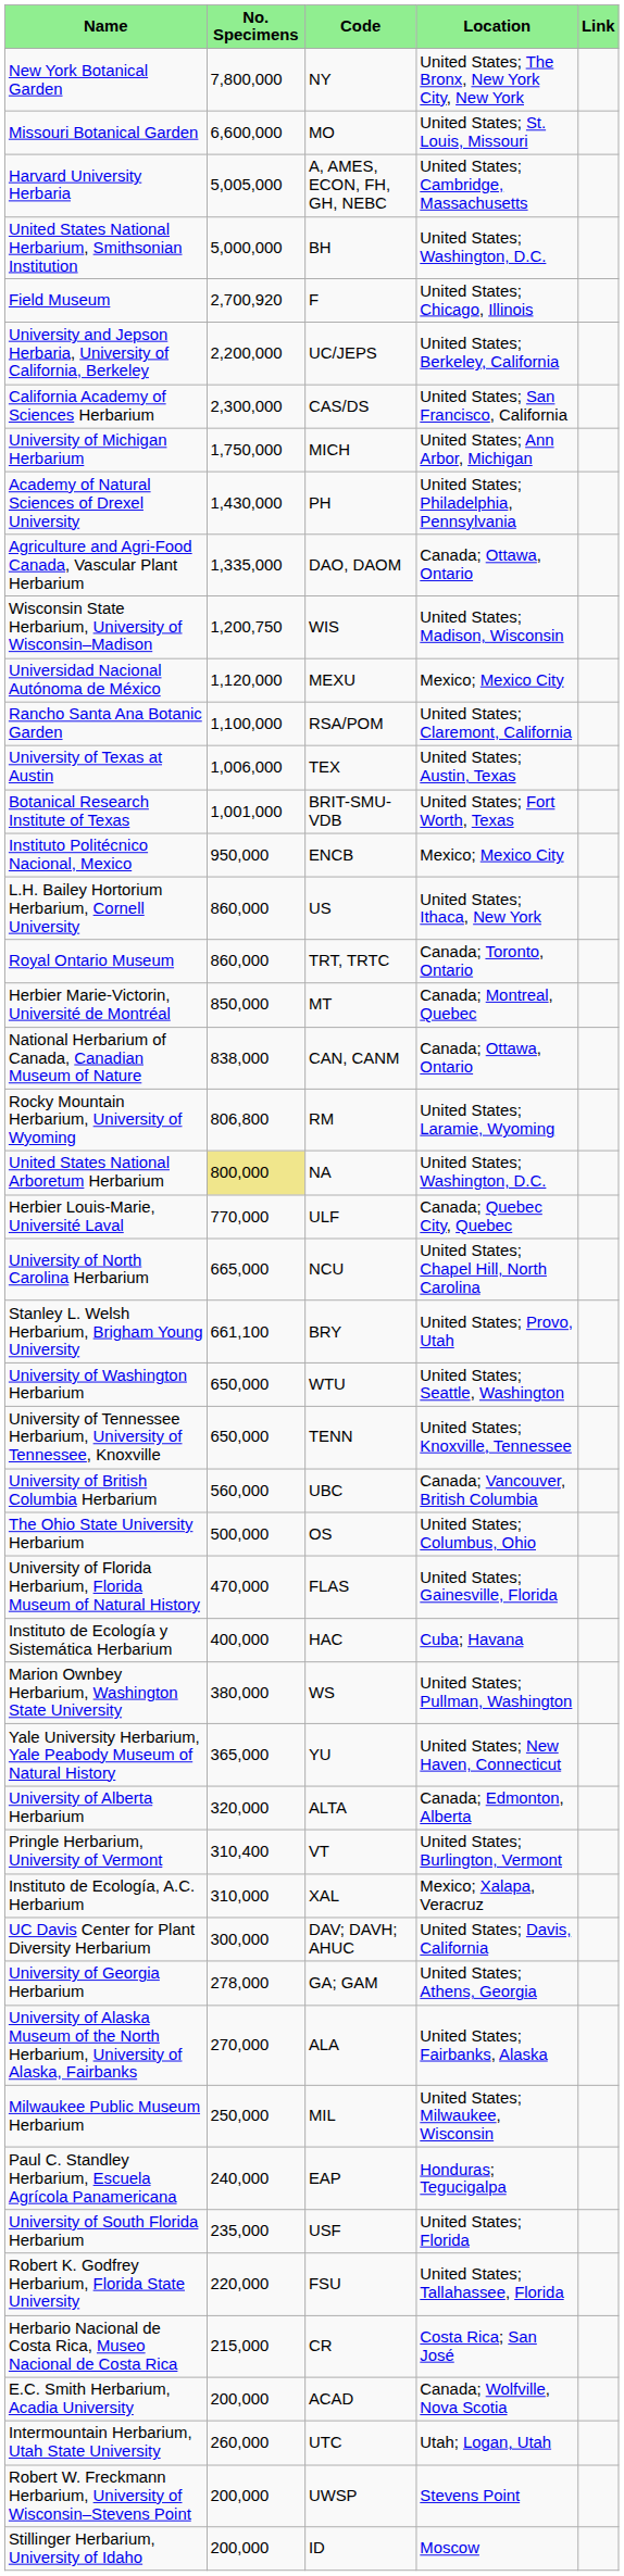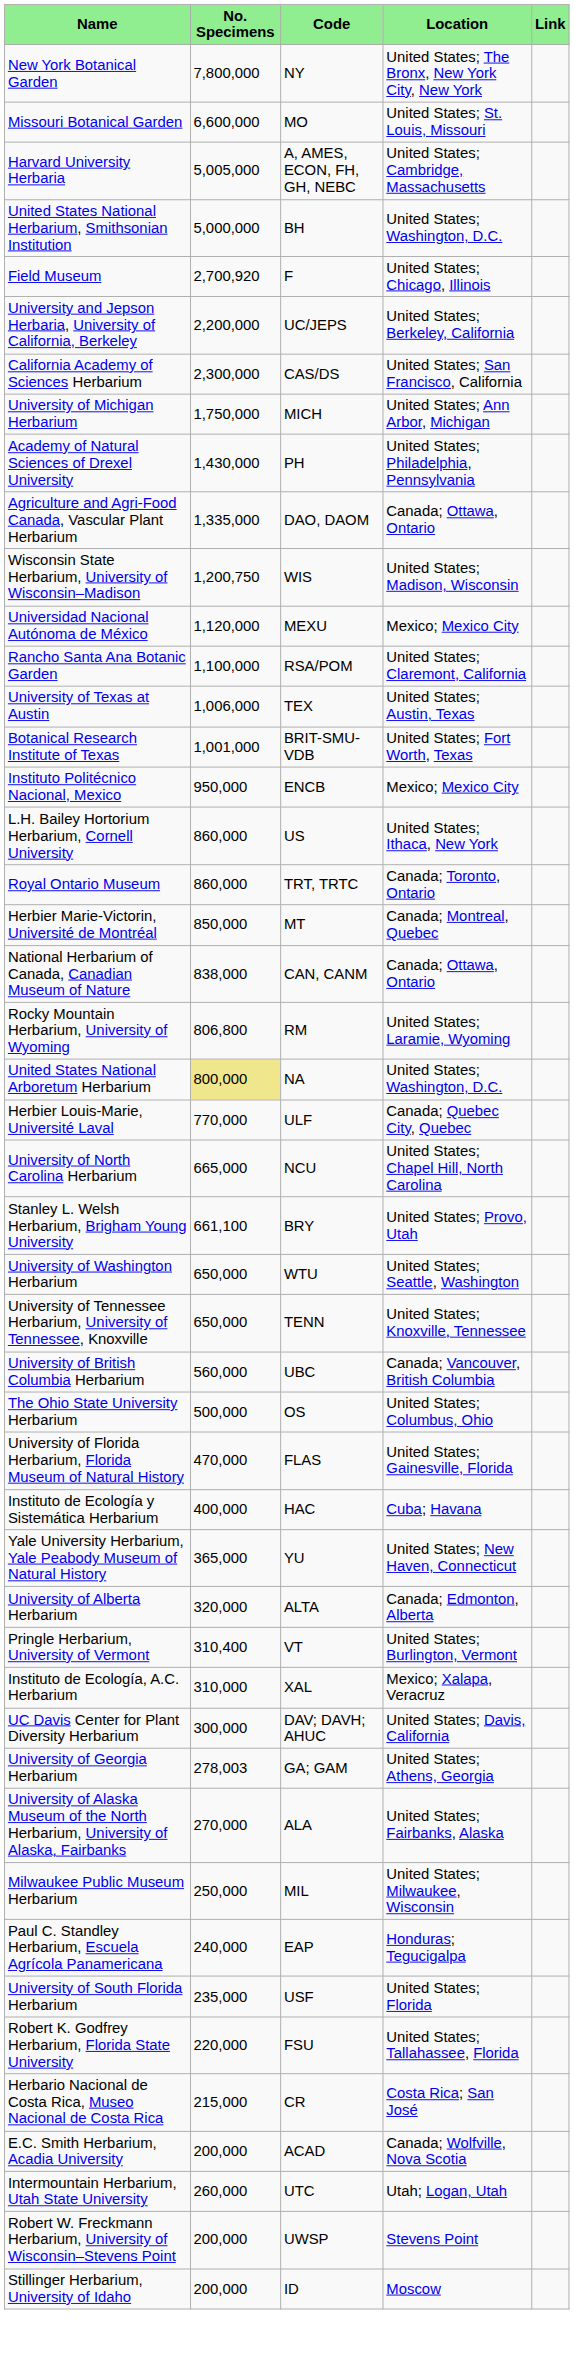 <table class="wikitable sortable">
 <tr>
 <th style="background:lightgreen" align="center">Name</th>
 <th style="background:lightgreen" align="center">No. Specimens</th>
 <th style="background:lightgreen" align="center">Code</th>
 <th style="background:lightgreen" align="center">Location</th>
 <th style="background:lightgreen" align="center">Link</th>
 </tr>
 <tr>
 <td><a href='#'>New York Botanical Garden</a></td>
 <td>7,800,000</td>
 <td>NY</td>
 <td>United States; <a href='#'>The Bronx</a>, <a href='#'>New York City</a>, <a href='#'>New York</a></td>
 <td></td>
 </tr>
 <tr>
 <td><a href='#'>Missouri Botanical Garden</a></td>
 <td>6,600,000</td>
 <td>MO</td>
 <td>United States; <a href='#'>St. Louis, Missouri</a></td>
 <td></td>
 </tr>
 <tr>
 <td><a href='#'>Harvard University Herbaria</a></td>
 <td>5,005,000</td>
 <td>A, AMES, ECON, FH, GH, NEBC</td>
 <td>United States; <a href='#'>Cambridge, Massachusetts</a></td>
 <td></td>
 </tr>
 <tr>
 <td><a href='#'>United States National Herbarium</a>, <a href='#'>Smithsonian Institution</a></td>
 <td>5,000,000</td>
 <td>BH</td>
 <td>United States; <a href='#'>Washington, D.C.</a></td>
 <td></td>
 </tr>
 <tr>
 <td><a href='#'>Field Museum</a></td>
 <td>2,700,920</td>
 <td>F</td>
 <td>United States; <a href='#'>Chicago</a>, <a href='#'>Illinois</a></td>
 <td></td>
 </tr>
 <tr>
 <td><a href='#'>University and Jepson Herbaria</a>, <a href='#'>University of California, Berkeley</a></td>
 <td>2,200,000</td>
 <td>UC/JEPS</td>
 <td>United States; <a href='#'>Berkeley, California</a></td>
 <td></td>
 </tr>
 <tr>
 <td><a href='#'>California Academy of Sciences</a> Herbarium</td>
 <td>2,300,000</td>
 <td>CAS/DS</td>
 <td>United States; <a href='#'>San Francisco</a>, California</td>
 <td></td>
 </tr>
 <tr>
 <td><a href='#'>University of Michigan Herbarium</a></td>
 <td>1,750,000</td>
 <td>MICH</td>
 <td>United States; <a href='#'>Ann Arbor</a>, <a href='#'>Michigan</a></td>
 <td></td>
 </tr>
 <tr>
 <td><a href='#'>Academy of Natural Sciences of Drexel University</a></td>
 <td>1,430,000</td>
 <td>PH</td>
 <td>United States; <a href='#'>Philadelphia</a>, <a href='#'>Pennsylvania</a></td>
 <td></td>
 </tr>
 <tr>
 <td><a href='#'>Agriculture and Agri-Food Canada</a>, Vascular Plant Herbarium</td>
 <td>1,335,000</td>
 <td>DAO, DAOM</td>
 <td>Canada; <a href='#'>Ottawa</a>, <a href='#'>Ontario</a></td>
 <td></td>
 </tr>
 <tr>
 <td>Wisconsin State Herbarium, <a href='#'>University of Wisconsin–Madison</a></td>
 <td>1,200,750</td>
 <td>WIS</td>
 <td>United States; <a href='#'>Madison, Wisconsin</a></td>
 <td></td>
 </tr>
 <tr>
 <td><a href='#'>Universidad Nacional Autónoma de México</a></td>
 <td>1,120,000</td>
 <td>MEXU</td>
 <td>Mexico; <a href='#'>Mexico City</a></td>
 <td></td>
 </tr>
 <tr>
 <td><a href='#'>Rancho Santa Ana Botanic Garden</a></td>
 <td>1,100,000</td>
 <td>RSA/POM</td>
 <td>United States; <a href='#'>Claremont, California</a></td>
 <td></td>
 </tr>
 <tr>
 <td><a href='#'>University of Texas at Austin</a></td>
 <td>1,006,000</td>
 <td>TEX</td>
 <td>United States; <a href='#'>Austin, Texas</a></td>
 <td></td>
 </tr>
 <tr>
 <td><a href='#'>Botanical Research Institute of Texas</a></td>
 <td>1,001,000</td>
 <td>BRIT-SMU-VDB</td>
 <td>United States; <a href='#'>Fort Worth</a>, <a href='#'>Texas</a></td>
 <td></td>
 </tr>
 <tr>
 <td><a href='#'>Instituto Politécnico Nacional, Mexico</a></td>
 <td>950,000</td>
 <td>ENCB</td>
 <td>Mexico; <a href='#'>Mexico City</a></td>
 <td></td>
 </tr>
 <tr>
 <td>L.H. Bailey Hortorium Herbarium, <a href='#'>Cornell University</a></td>
 <td>860,000</td>
 <td>US</td>
 <td>United States; <a href='#'>Ithaca</a>, <a href='#'>New York</a></td>
 <td></td>
 </tr>
 <tr>
 <td><a href='#'>Royal Ontario Museum</a></td>
 <td>860,000</td>
 <td>TRT, TRTC</td>
 <td>Canada; <a href='#'>Toronto</a>, <a href='#'>Ontario</a></td>
 <td></td>
 </tr>
 <tr>
 <td>Herbier Marie-Victorin, <a href='#'>Université de Montréal</a></td>
 <td>850,000</td>
 <td>MT</td>
 <td>Canada; <a href='#'>Montreal</a>, <a href='#'>Quebec</a></td>
 <td></td>
 </tr>
 <tr>
 <td>National Herbarium of Canada, <a href='#'>Canadian Museum of Nature</a></td>
 <td>838,000</td>
 <td>CAN, CANM</td>
 <td>Canada; <a href='#'>Ottawa</a>, <a href='#'>Ontario</a></td>
 <td></td>
 </tr>
 <tr>
 <td>Rocky Mountain Herbarium, <a href='#'>University of Wyoming</a></td>
 <td>806,800</td>
 <td>RM</td>
 <td>United States; <a href='#'>Laramie, Wyoming</a></td>
 <td></td>
 </tr>
 <tr>
 <td><a href='#'>United States National Arboretum</a> Herbarium</td>
 <td style="background: khaki;">800,000</td>
 <td>NA</td>
 <td>United States; <a href='#'>Washington, D.C.</a></td>
 <td></td>
 </tr>
 <tr>
 <td>Herbier Louis-Marie, <a href='#'>Université Laval</a></td>
 <td>770,000</td>
 <td>ULF</td>
 <td>Canada; <a href='#'>Quebec City</a>, <a href='#'>Quebec</a></td>
 <td></td>
 </tr>
 <tr>
 <td><a href='#'>University of North Carolina</a> Herbarium</td>
 <td>665,000</td>
 <td>NCU</td>
 <td>United States; <a href='#'>Chapel Hill, North Carolina</a></td>
 <td></td>
 </tr>
 <tr>
 <td>Stanley L. Welsh Herbarium, <a href='#'>Brigham Young University</a></td>
 <td>661,100</td>
 <td>BRY</td>
 <td>United States; <a href='#'>Provo, Utah</a></td>
 <td></td>
 </tr>
 <tr>
 <td><a href='#'>University of Washington</a> Herbarium</td>
 <td>650,000</td>
 <td>WTU</td>
 <td>United States; <a href='#'>Seattle</a>, <a href='#'>Washington</a></td>
 <td></td>
 </tr>
 <tr>
 <td>University of Tennessee Herbarium, <a href='#'>University of Tennessee</a>, Knoxville</td>
 <td>650,000</td>
 <td>TENN</td>
 <td>United States; <a href='#'>Knoxville, Tennessee</a></td>
 <td></td>
 </tr>
 <tr>
 <td><a href='#'>University of British Columbia</a> Herbarium</td>
 <td>560,000</td>
 <td>UBC</td>
 <td>Canada; <a href='#'>Vancouver</a>, <a href='#'>British Columbia</a></td>
 <td></td>
 </tr>
 <tr>
 <td><a href='#'>The Ohio State University</a> Herbarium</td>
 <td>500,000</td>
 <td>OS</td>
 <td>United States; <a href='#'>Columbus, Ohio</a></td>
 <td></td>
 </tr>
 <tr>
 <td>University of Florida Herbarium, <a href='#'>Florida Museum of Natural History</a></td>
 <td>470,000</td>
 <td>FLAS</td>
 <td>United States; <a href='#'>Gainesville, Florida</a></td>
 <td></td>
 </tr>
 <tr>
 <td>Instituto de Ecología y Sistemática Herbarium</td>
 <td>400,000</td>
 <td>HAC</td>
 <td><a href='#'>Cuba</a>; <a href='#'>Havana</a></td>
 <td></td>
 </tr>
 <tr>
-<td>Marion Ownbey Herbarium, <a href='#'>Washington State University</a></td>
-<td>380,000</td>
-<td>WS</td>
-<td>United States; <a href='#'>Pullman, Washington</a></td>
-<td></td>
-</tr>
-<tr>
 <td>Yale University Herbarium, <a href='#'>Yale Peabody Museum of Natural History</a></td>
 <td>365,000</td>
 <td>YU</td>
 <td>United States; <a href='#'>New Haven, Connecticut</a></td>
 <td></td>
 </tr>
 <tr>
 <td><a href='#'>University of Alberta</a> Herbarium</td>
 <td>320,000</td>
 <td>ALTA</td>
 <td>Canada; <a href='#'>Edmonton</a>, <a href='#'>Alberta</a></td>
 <td></td>
 </tr>
 <tr>
 <td>Pringle Herbarium, <a href='#'>University of Vermont</a></td>
 <td>310,400</td>
 <td>VT</td>
 <td>United States; <a href='#'>Burlington, Vermont</a></td>
 <td></td>
 </tr>
 <tr>
 <td>Instituto de Ecología, A.C. Herbarium</td>
 <td>310,000</td>
 <td>XAL</td>
 <td>Mexico; <a href='#'>Xalapa</a>, Veracruz</td>
 <td></td>
 </tr>
 <tr>
 <td><a href='#'>UC Davis</a> Center for Plant Diversity Herbarium</td>
 <td>300,000</td>
 <td>DAV; DAVH; AHUC</td>
 <td>United States; <a href='#'>Davis, California</a></td>
 <td></td>
 </tr>
 <tr>
 <td><a href='#'>University of Georgia</a> Herbarium</td>
-<td>278,000</td>
+<td>278,003</td>
 <td>GA; GAM</td>
 <td>United States; <a href='#'>Athens, Georgia</a></td>
 <td></td>
 </tr>
 <tr>
 <td><a href='#'>University of Alaska Museum of the North</a> Herbarium, <a href='#'>University of Alaska, Fairbanks</a></td>
 <td>270,000</td>
 <td>ALA</td>
 <td>United States; <a href='#'>Fairbanks</a>, <a href='#'>Alaska</a></td>
 <td></td>
 </tr>
 <tr>
 <td><a href='#'>Milwaukee Public Museum</a> Herbarium</td>
 <td>250,000</td>
 <td>MIL</td>
 <td>United States; <a href='#'>Milwaukee</a>, <a href='#'>Wisconsin</a></td>
 <td></td>
 </tr>
 <tr>
 <td>Paul C. Standley Herbarium, <a href='#'>Escuela Agrícola Panamericana</a></td>
 <td>240,000</td>
 <td>EAP</td>
 <td><a href='#'>Honduras</a>; <a href='#'>Tegucigalpa</a></td>
 <td></td>
 </tr>
 <tr>
 <td><a href='#'>University of South Florida</a> Herbarium</td>
 <td>235,000</td>
 <td>USF</td>
 <td>United States; <a href='#'>Florida</a></td>
 <td></td>
 </tr>
 <tr>
 <td>Robert K. Godfrey Herbarium, <a href='#'>Florida State University</a></td>
 <td>220,000</td>
 <td>FSU</td>
 <td>United States; <a href='#'>Tallahassee</a>, <a href='#'>Florida</a></td>
 <td></td>
 </tr>
 <tr>
 <td>Herbario Nacional de Costa Rica, <a href='#'>Museo Nacional de Costa Rica</a></td>
 <td>215,000</td>
 <td>CR</td>
 <td><a href='#'>Costa Rica</a>; <a href='#'>San José</a></td>
 <td></td>
 </tr>
 <tr>
 <td>E.C. Smith Herbarium, <a href='#'>Acadia University</a></td>
 <td>200,000</td>
 <td>ACAD</td>
 <td>Canada; <a href='#'>Wolfville</a>, <a href='#'>Nova Scotia</a></td>
 <td></td>
 </tr>
 <tr>
 <td>Intermountain Herbarium, <a href='#'>Utah State University</a></td>
 <td>260,000</td>
 <td>UTC</td>
 <td>Utah; <a href='#'>Logan, Utah</a></td>
 <td></td>
 </tr>
 <tr>
 <td>Robert W. Freckmann Herbarium, <a href='#'>University of Wisconsin–Stevens Point</a></td>
 <td>200,000</td>
 <td>UWSP</td>
 <td><a href='#'>Stevens Point</a></td>
 <td></td>
 </tr>
 <tr>
 <td>Stillinger Herbarium, <a href='#'>University of Idaho</a></td>
 <td>200,000</td>
 <td>ID</td>
 <td><a href='#'>Moscow</a></td>
 <td></td>
 </tr>
 </table>
